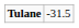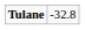 <table class="wikitable" style="border: none;">
 <tr align="center">
 </tr>
 <tr align="center">
 <td><strong>Tulane</strong></td>
-<td>-31.5</td>
+<td>-32.8</td>
 </tr>
 </table>
